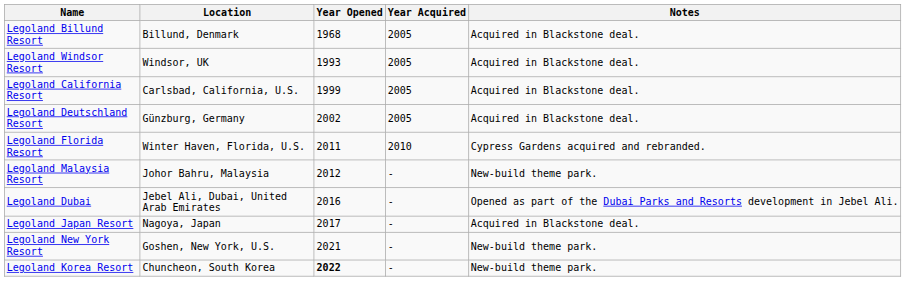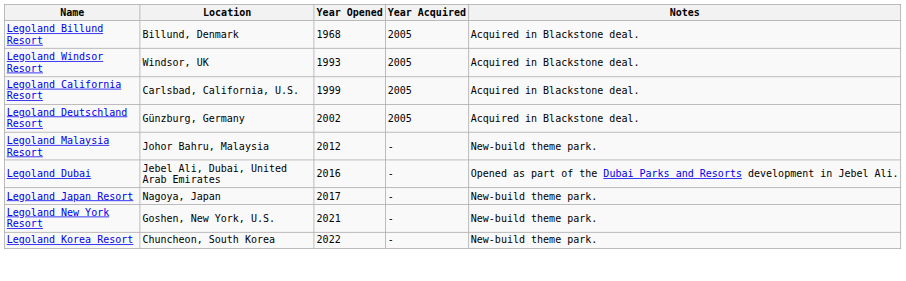 <table class="wikitable sortable">
 <tr>
 <th style="width:170px;">Name</th>
 <th style="width:220px;">Location</th>
 <th>Year Opened</th>
 <th>Year Acquired</th>
 <th>Notes</th>
 </tr>
 <tr>
 <td><a href='#'>Legoland Billund Resort</a></td>
 <td> Billund, Denmark</td>
 <td>1968</td>
 <td>2005</td>
 <td>Acquired in Blackstone deal.</td>
 </tr>
 <tr>
 <td><a href='#'>Legoland Windsor Resort</a></td>
 <td> Windsor, UK</td>
 <td>1993</td>
 <td>2005</td>
 <td>Acquired in Blackstone deal.</td>
 </tr>
 <tr>
 <td><a href='#'>Legoland California Resort</a></td>
 <td> Carlsbad, California, U.S.</td>
 <td>1999</td>
 <td>2005</td>
 <td>Acquired in Blackstone deal.</td>
 </tr>
 <tr>
 <td><a href='#'>Legoland Deutschland Resort</a></td>
 <td> Günzburg, Germany</td>
 <td>2002</td>
 <td>2005</td>
 <td>Acquired in Blackstone deal.</td>
 </tr>
 <tr>
-<td><a href='#'>Legoland Florida Resort</a></td>
-<td> Winter Haven, Florida, U.S.</td>
-<td>2011</td>
-<td>2010</td>
-<td>Cypress Gardens acquired and rebranded.</td>
-</tr>
-<tr>
 <td><a href='#'>Legoland Malaysia Resort</a></td>
 <td> Johor Bahru, Malaysia</td>
 <td>2012</td>
 <td>-</td>
 <td>New-build theme park.</td>
 </tr>
 <tr>
 <td><a href='#'>Legoland Dubai</a></td>
 <td> Jebel Ali, Dubai, United Arab Emirates</td>
 <td>2016</td>
 <td>-</td>
 <td>Opened as part of the <a href='#'>Dubai Parks and Resorts</a> development in Jebel Ali.</td>
 </tr>
 <tr>
 <td><a href='#'>Legoland Japan Resort</a></td>
 <td> Nagoya, Japan</td>
 <td>2017</td>
 <td>-</td>
-<td>Acquired in Blackstone deal.</td>
+<td>New-build theme park.</td>
 </tr>
 <tr>
 <td><a href='#'>Legoland New York Resort</a></td>
 <td> Goshen, New York, U.S.</td>
 <td>2021</td>
 <td>-</td>
 <td>New-build theme park.</td>
 </tr>
 <tr>
 <td><a href='#'>Legoland Korea Resort</a></td>
 <td> Chuncheon, South Korea</td>
-<td><strong>2022</strong></td>
+<td>2022</td>
 <td>-</td>
 <td>New-build theme park.</td>
 </tr>
 </table>
